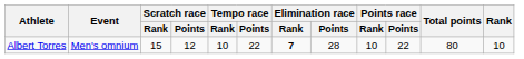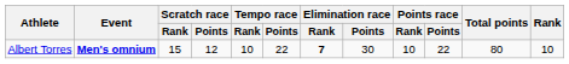 <table class="wikitable" style="font-size:90%">
 <tr>
 <th rowspan="2">Athlete</th>
 <th rowspan="2">Event</th>
 <th colspan=2>Scratch race</th>
 <th colspan=2>Tempo race</th>
 <th colspan=2>Elimination race</th>
 <th colspan=2>Points race</th>
 <th rowspan=2>Total points</th>
 <th rowspan=2>Rank</th>
 </tr>
 <tr style="font-size:95%">
 <th>Rank</th>
 <th>Points</th>
 <th>Rank</th>
 <th>Points</th>
 <th>Rank</th>
 <th>Points</th>
 <th>Rank</th>
 <th>Points</th>
 </tr>
 <tr align=center>
 <td align=left><a href='#'>Albert Torres</a></td>
-<td align=left><a href='#'>Men's omnium</a></td>
+<td align=left><strong><a href='#'>Men's omnium</a></strong></td>
 <td>15</td>
 <td>12</td>
 <td>10</td>
 <td>22</td>
 <td><strong>7</strong></td>
-<td>28</td>
+<td>30</td>
 <td>10</td>
 <td>22</td>
 <td>80</td>
 <td>10</td>
 </tr>
 </table>
